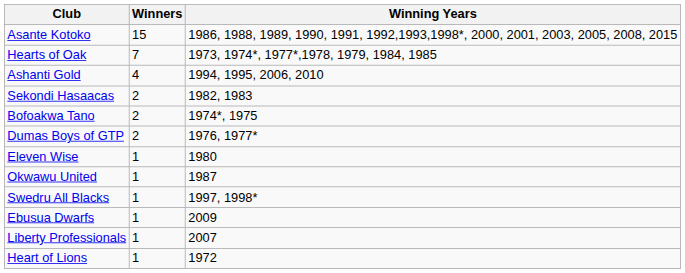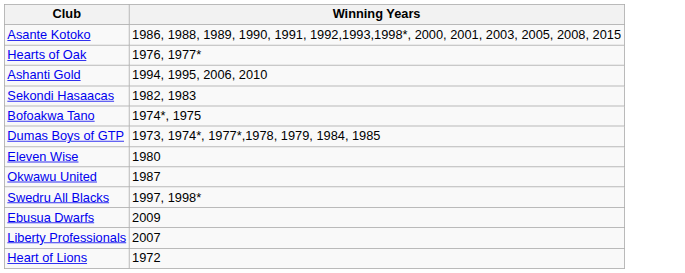 <table class="wikitable sortable">
 <tr>
 <th>Club</th>
-<th>Winners</th>
 <th>Winning Years</th>
 </tr>
 <tr>
 <td><a href='#'>Asante Kotoko</a></td>
-<td>15</td>
 <td>1986, 1988, 1989, 1990, 1991, 1992,1993,1998*, 2000, 2001, 2003, 2005, 2008, 2015</td>
 </tr>
 <tr>
 <td><a href='#'>Hearts of Oak</a></td>
-<td>7</td>
-<td>1973, 1974*, 1977*,1978, 1979, 1984, 1985</td>
+<td>1976, 1977*</td>
 </tr>
 <tr>
 <td><a href='#'>Ashanti Gold</a></td>
-<td>4</td>
 <td>1994, 1995, 2006, 2010</td>
 </tr>
 <tr>
 <td><a href='#'>Sekondi Hasaacas</a></td>
-<td>2</td>
 <td>1982, 1983</td>
 </tr>
 <tr>
 <td><a href='#'>Bofoakwa Tano</a></td>
-<td>2</td>
 <td>1974*, 1975</td>
 </tr>
 <tr>
 <td><a href='#'>Dumas Boys of GTP</a></td>
-<td>2</td>
-<td>1976, 1977*</td>
+<td>1973, 1974*, 1977*,1978, 1979, 1984, 1985</td>
 </tr>
 <tr>
 <td><a href='#'>Eleven Wise</a></td>
-<td>1</td>
 <td>1980</td>
 </tr>
 <tr>
 <td><a href='#'>Okwawu United</a></td>
-<td>1</td>
 <td>1987</td>
 </tr>
 <tr>
 <td><a href='#'>Swedru All Blacks</a></td>
-<td>1</td>
 <td>1997, 1998*</td>
 </tr>
 <tr>
 <td><a href='#'>Ebusua Dwarfs</a></td>
-<td>1</td>
 <td>2009</td>
 </tr>
 <tr>
 <td><a href='#'>Liberty Professionals</a></td>
-<td>1</td>
 <td>2007</td>
 </tr>
 <tr>
 <td><a href='#'>Heart of Lions</a></td>
-<td>1</td>
 <td>1972</td>
 </tr>
 </table>
